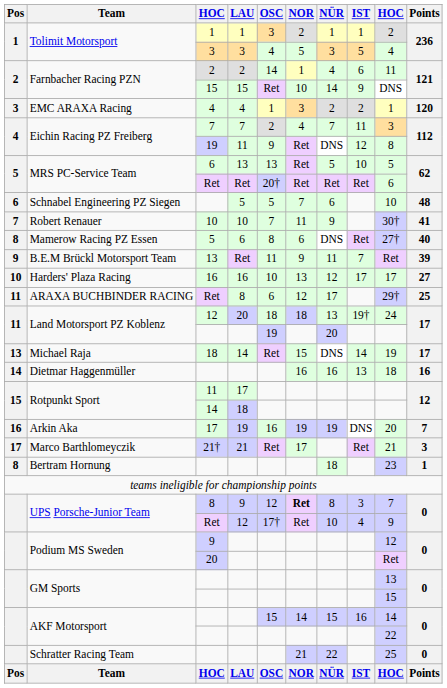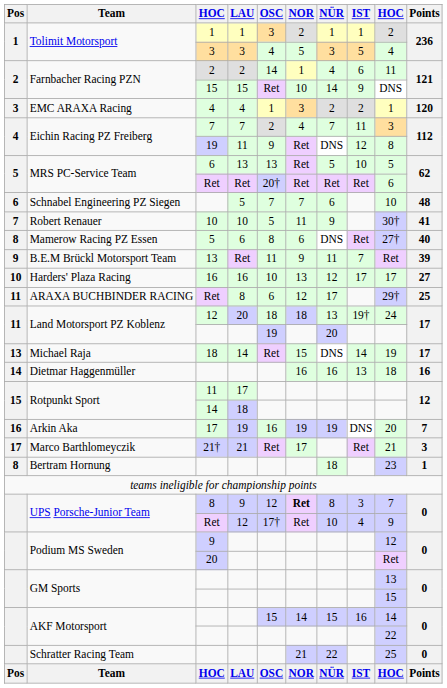 <table class="wikitable" style="font-size: 85%; text-align:center">
 <tr valign="top">
 <th valign="middle">Pos</th>
 <th valign="middle">Team</th>
 <th><a href='#'>HOC</a><br></th>
 <th><a href='#'>LAU</a><br></th>
 <th><a href='#'>OSC</a><br></th>
 <th><a href='#'>NOR</a><br></th>
 <th><a href='#'>NÜR</a><br></th>
 <th><a href='#'>IST</a><br></th>
 <th><a href='#'>HOC</a><br></th>
 <th valign="middle">Points</th>
 </tr>
 <tr>
 <th rowspan=2>1</th>
 <td align=left rowspan=2> <a href='#'>Tolimit Motorsport</a></td>
 <td style="background:#FFFFBF;">1</td>
 <td style="background:#FFFFBF;">1</td>
 <td style="background:#FFDF9F;">3</td>
 <td style="background:#DFDFDF;">2</td>
 <td style="background:#FFFFBF;">1</td>
 <td style="background:#FFFFBF;">1</td>
 <td style="background:#DFDFDF;">2</td>
 <th rowspan=2>236</th>
 </tr>
 <tr>
 <td style="background:#FFDF9F;">3</td>
 <td style="background:#FFDF9F;">3</td>
 <td style="background:#DFFFDF;">4</td>
 <td style="background:#DFFFDF;">5</td>
 <td style="background:#FFDF9F;">3</td>
 <td style="background:#FFDF9F;">5</td>
 <td style="background:#DFFFDF;">4</td>
 </tr>
 <tr>
 <th rowspan=2>2</th>
 <td align=left rowspan=2> Farnbacher Racing PZN</td>
 <td style="background:#DFDFDF;">2</td>
 <td style="background:#DFDFDF;">2</td>
 <td style="background:#DFFFDF;">14</td>
 <td style="background:#FFFFBF;">1</td>
 <td style="background:#DFFFDF;">4</td>
 <td style="background:#DFFFDF;">6</td>
 <td style="background:#DFFFDF;">11</td>
 <th rowspan=2>121</th>
 </tr>
 <tr>
 <td style="background:#DFFFDF;">15</td>
 <td style="background:#DFFFDF;">15</td>
 <td style="background:#EFCFFF;">Ret</td>
 <td style="background:#DFFFDF;">10</td>
 <td style="background:#DFFFDF;">14</td>
 <td style="background:#DFFFDF;">9</td>
 <td style="background:#FFFFFF;">DNS</td>
 </tr>
 <tr>
 <th>3</th>
 <td align=left> EMC ARAXA Racing</td>
 <td style="background:#DFFFDF;">4</td>
 <td style="background:#DFFFDF;">4</td>
 <td style="background:#FFFFBF;">1</td>
 <td style="background:#FFDF9F;">3</td>
 <td style="background:#DFDFDF;">2</td>
 <td style="background:#DFDFDF;">2</td>
 <td style="background:#FFFFBF;">1</td>
 <th>120</th>
 </tr>
 <tr>
 <th rowspan=2>4</th>
 <td align=left rowspan=2> Eichin Racing PZ Freiberg</td>
 <td style="background:#DFFFDF;">7</td>
 <td style="background:#DFFFDF;">7</td>
 <td style="background:#DFDFDF;">2</td>
 <td style="background:#DFFFDF;">4</td>
 <td style="background:#DFFFDF;">7</td>
 <td style="background:#DFFFDF;">11</td>
 <td style="background:#FFDF9F;">3</td>
 <th rowspan=2>112</th>
 </tr>
 <tr>
 <td style="background:#CFCFFF;">19</td>
 <td style="background:#DFFFDF;">11</td>
 <td style="background:#DFFFDF;">9</td>
 <td style="background:#EFCFFF;">Ret</td>
 <td style="background:#FFFFFF;">DNS</td>
 <td style="background:#DFFFDF;">12</td>
 <td style="background:#DFFFDF;">8</td>
 </tr>
 <tr>
 <th rowspan=2>5</th>
 <td align=left rowspan=2> MRS PC-Service Team</td>
 <td style="background:#DFFFDF;">6</td>
 <td style="background:#DFFFDF;">13</td>
 <td style="background:#DFFFDF;">13</td>
 <td style="background:#EFCFFF;">Ret</td>
 <td style="background:#DFFFDF;">5</td>
 <td style="background:#DFFFDF;">10</td>
 <td style="background:#DFFFDF;">5</td>
 <th rowspan=2>62</th>
 </tr>
 <tr>
 <td style="background:#EFCFFF;">Ret</td>
 <td style="background:#EFCFFF;">Ret</td>
 <td style="background:#CFCFFF;">20†</td>
 <td style="background:#EFCFFF;">Ret</td>
 <td style="background:#EFCFFF;">Ret</td>
 <td style="background:#EFCFFF;">Ret</td>
 <td style="background:#DFFFDF;">6</td>
 </tr>
 <tr>
 <th>6</th>
 <td align=left> Schnabel Engineering PZ Siegen</td>
 <td></td>
 <td style="background:#DFFFDF;">5</td>
-<td style="background:#DFFFDF;">5</td>
+<td style="background:#DFFFDF;">7</td>
 <td style="background:#DFFFDF;">7</td>
 <td style="background:#DFFFDF;">6</td>
 <td></td>
 <td style="background:#DFFFDF;">10</td>
 <th>48</th>
 </tr>
 <tr>
 <th>7</th>
 <td align=left> Robert Renauer</td>
 <td style="background:#DFFFDF;">10</td>
 <td style="background:#DFFFDF;">10</td>
-<td style="background:#DFFFDF;">7</td>
+<td style="background:#DFFFDF;">5</td>
 <td style="background:#DFFFDF;">11</td>
 <td style="background:#DFFFDF;">9</td>
 <td></td>
 <td style="background:#CFCFFF;">30†</td>
 <th>41</th>
 </tr>
 <tr>
 <th>8</th>
 <td align=left> Mamerow Racing PZ Essen</td>
 <td style="background:#DFFFDF;">5</td>
 <td style="background:#DFFFDF;">6</td>
 <td style="background:#DFFFDF;">8</td>
 <td style="background:#DFFFDF;">6</td>
 <td style="background:#FFFFFF;">DNS</td>
 <td style="background:#EFCFFF;">Ret</td>
 <td style="background:#CFCFFF;">27†</td>
 <th>40</th>
 </tr>
 <tr>
 <th>9</th>
 <td align=left> B.E.M Brückl Motorsport Team</td>
 <td style="background:#DFFFDF;">13</td>
 <td style="background:#EFCFFF;">Ret</td>
 <td style="background:#DFFFDF;">11</td>
 <td style="background:#DFFFDF;">9</td>
 <td style="background:#DFFFDF;">11</td>
 <td style="background:#DFFFDF;">7</td>
 <td style="background:#EFCFFF;">Ret</td>
 <th>39</th>
 </tr>
 <tr>
 <th>10</th>
 <td align=left> Harders' Plaza Racing</td>
 <td style="background:#DFFFDF;">16</td>
 <td style="background:#DFFFDF;">16</td>
 <td style="background:#DFFFDF;">10</td>
 <td style="background:#DFFFDF;">13</td>
 <td style="background:#DFFFDF;">12</td>
 <td style="background:#DFFFDF;">17</td>
 <td style="background:#DFFFDF;">17</td>
 <th>27</th>
 </tr>
 <tr>
 <th>11</th>
 <td align=left> ARAXA BUCHBINDER RACING</td>
 <td style="background:#EFCFFF;">Ret</td>
 <td style="background:#DFFFDF;">8</td>
 <td style="background:#DFFFDF;">6</td>
 <td style="background:#DFFFDF;">12</td>
 <td style="background:#DFFFDF;">17</td>
 <td></td>
 <td style="background:#CFCFFF;">29†</td>
 <th>25</th>
 </tr>
 <tr>
 <th rowspan=2>11</th>
 <td align=left rowspan=2> Land Motorsport PZ Koblenz</td>
 <td style="background:#DFFFDF;">12</td>
 <td style="background:#CFCFFF;">20</td>
 <td style="background:#DFFFDF;">18</td>
 <td style="background:#CFCFFF;">18</td>
 <td style="background:#DFFFDF;">13</td>
 <td style="background:#DFFFDF;">19†</td>
 <td style="background:#DFFFDF;">24</td>
 <th rowspan=2>17</th>
 </tr>
 <tr>
 <td></td>
 <td></td>
 <td style="background:#CFCFFF;">19</td>
 <td></td>
 <td style="background:#CFCFFF;">20</td>
 <td></td>
 <td></td>
 </tr>
 <tr>
 <th>13</th>
 <td align=left> Michael Raja</td>
 <td style="background:#DFFFDF;">18</td>
 <td style="background:#DFFFDF;">14</td>
 <td style="background:#EFCFFF;">Ret</td>
 <td style="background:#DFFFDF;">15</td>
 <td style="background:#FFFFFF;">DNS</td>
 <td style="background:#DFFFDF;">14</td>
 <td style="background:#DFFFDF;">19</td>
 <th>17</th>
 </tr>
 <tr>
 <th>14</th>
 <td align=left> Dietmar Haggenmüller</td>
 <td></td>
 <td></td>
 <td></td>
 <td style="background:#DFFFDF;">16</td>
 <td style="background:#DFFFDF;">16</td>
 <td style="background:#DFFFDF;">13</td>
 <td style="background:#DFFFDF;">18</td>
 <th>16</th>
 </tr>
 <tr>
 <th rowspan=2>15</th>
 <td align=left rowspan=2> Rotpunkt Sport</td>
 <td style="background:#DFFFDF;">11</td>
 <td style="background:#DFFFDF;">17</td>
 <td></td>
 <td></td>
 <td></td>
 <td></td>
 <td></td>
 <th rowspan=2>12</th>
 </tr>
 <tr>
 <td style="background:#DFFFDF;">14</td>
 <td style="background:#CFCFFF;">18</td>
 <td></td>
 <td></td>
 <td></td>
 <td></td>
 <td></td>
 </tr>
 <tr>
 <th>16</th>
 <td align=left> Arkin Aka</td>
 <td style="background:#DFFFDF;">17</td>
 <td style="background:#CFCFFF;">19</td>
 <td style="background:#DFFFDF;">16</td>
 <td style="background:#CFCFFF;">19</td>
 <td style="background:#CFCFFF;">19</td>
 <td style="background:#FFFFFF;">DNS</td>
 <td style="background:#DFFFDF;">20</td>
 <th>7</th>
 </tr>
 <tr>
 <th>17</th>
 <td align=left> Marco Barthlomeyczik</td>
 <td style="background:#CFCFFF;">21†</td>
 <td style="background:#CFCFFF;">21</td>
 <td style="background:#EFCFFF;">Ret</td>
 <td style="background:#DFFFDF;">17</td>
 <td></td>
 <td style="background:#EFCFFF;">Ret</td>
 <td style="background:#DFFFDF;">21</td>
 <th>3</th>
 </tr>
 <tr>
 <th>8</th>
 <td align=left> Bertram Hornung</td>
 <td></td>
 <td></td>
 <td></td>
 <td></td>
 <td style="background:#DFFFDF;">18</td>
 <td></td>
 <td style="background:#CFCFFF;">23</td>
 <th>1</th>
 </tr>
 <tr>
 <td colspan=16 align=center><em>teams ineligible for championship points</em></td>
 </tr>
 <tr>
 <th rowspan=2></th>
 <td align=left rowspan=2> <a href='#'>UPS</a> <a href='#'>Porsche-Junior Team</a></td>
 <td style="background:#CFCFFF;">8</td>
 <td style="background:#CFCFFF;">9</td>
 <td style="background:#CFCFFF;">12</td>
 <td style="background:#EFCFFF;"><strong>Ret</strong></td>
 <td style="background:#CFCFFF;">8</td>
 <td style="background:#CFCFFF;">3</td>
 <td style="background:#CFCFFF;">7</td>
 <th rowspan=2>0</th>
 </tr>
 <tr>
 <td style="background:#EFCFFF;">Ret</td>
 <td style="background:#CFCFFF;">12</td>
 <td style="background:#CFCFFF;">17†</td>
 <td style="background:#EFCFFF;">Ret</td>
 <td style="background:#CFCFFF;">10</td>
 <td style="background:#CFCFFF;">4</td>
 <td style="background:#CFCFFF;">9</td>
 </tr>
 <tr>
 <th rowspan=2></th>
 <td align=left rowspan=2> Podium MS Sweden</td>
 <td style="background:#CFCFFF;">9</td>
 <td></td>
 <td></td>
 <td></td>
 <td></td>
 <td></td>
 <td style="background:#CFCFFF;">12</td>
 <th rowspan=2>0</th>
 </tr>
 <tr>
 <td style="background:#CFCFFF;">20</td>
 <td></td>
 <td></td>
 <td></td>
 <td></td>
 <td></td>
 <td style="background:#EFCFFF;">Ret</td>
 </tr>
 <tr>
 <th rowspan=2></th>
 <td align=left rowspan=2> GM Sports</td>
 <td></td>
 <td></td>
 <td></td>
 <td></td>
 <td></td>
 <td></td>
 <td style="background:#CFCFFF;">13</td>
 <th rowspan=2>0</th>
 </tr>
 <tr>
 <td></td>
 <td></td>
 <td></td>
 <td></td>
 <td></td>
 <td></td>
 <td style="background:#CFCFFF;">15</td>
 </tr>
 <tr>
 <th rowspan=2></th>
 <td align=left rowspan=2> AKF Motorsport</td>
 <td></td>
 <td></td>
 <td style="background:#CFCFFF;">15</td>
 <td style="background:#CFCFFF;">14</td>
 <td style="background:#CFCFFF;">15</td>
 <td style="background:#CFCFFF;">16</td>
 <td style="background:#CFCFFF;">14</td>
 <th rowspan=2>0</th>
 </tr>
 <tr>
 <td></td>
 <td></td>
 <td></td>
 <td></td>
 <td></td>
 <td></td>
 <td style="background:#CFCFFF;">22</td>
 </tr>
 <tr>
 <th></th>
 <td align=left> Schratter Racing Team</td>
 <td></td>
 <td></td>
 <td></td>
 <td style="background:#CFCFFF;">21</td>
 <td style="background:#CFCFFF;">22</td>
 <td></td>
 <td style="background:#CFCFFF;">25</td>
 <th>0</th>
 </tr>
 <tr>
 <th valign="middle">Pos</th>
 <th valign="middle">Team</th>
 <th><a href='#'>HOC</a><br></th>
 <th><a href='#'>LAU</a><br></th>
 <th><a href='#'>OSC</a><br></th>
 <th><a href='#'>NOR</a><br></th>
 <th><a href='#'>NÜR</a><br></th>
 <th><a href='#'>IST</a><br></th>
 <th><a href='#'>HOC</a><br></th>
 <th valign="middle">Points</th>
 </tr>
 </table>
